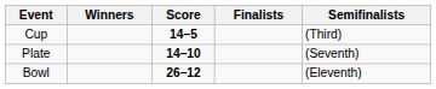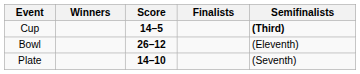 <table class="wikitable" width=550 style="text-align: center">
 <tr>
 <th>Event</th>
 <th>Winners</th>
 <th>Score</th>
 <th>Finalists</th>
 <th>Semifinalists</th>
 </tr>
 <tr>
 <td>Cup</td>
 <td align=left><strong></strong></td>
 <td><strong>14–5</strong></td>
 <td align=left></td>
-<td align=left> (Third)<br></td>
+<td align=left><strong> (Third)<br></strong></td>
+</tr>
+<tr>
+<td>Bowl</td>
+<td align=left><strong></strong></td>
+<td><strong>26–12</strong></td>
+<td align=left></td>
+<td align=left> (Eleventh)<br></td>
 </tr>
 <tr>
 <td>Plate</td>
 <td align=left><strong></strong></td>
 <td><strong>14–10</strong></td>
 <td align=left></td>
 <td align=left> (Seventh)<br></td>
 </tr>
-<tr>
-<td>Bowl</td>
-<td align=left><strong></strong></td>
-<td><strong>26–12</strong></td>
-<td align=left></td>
-<td align=left> (Eleventh)<br></td>
-</tr>
 </table>
